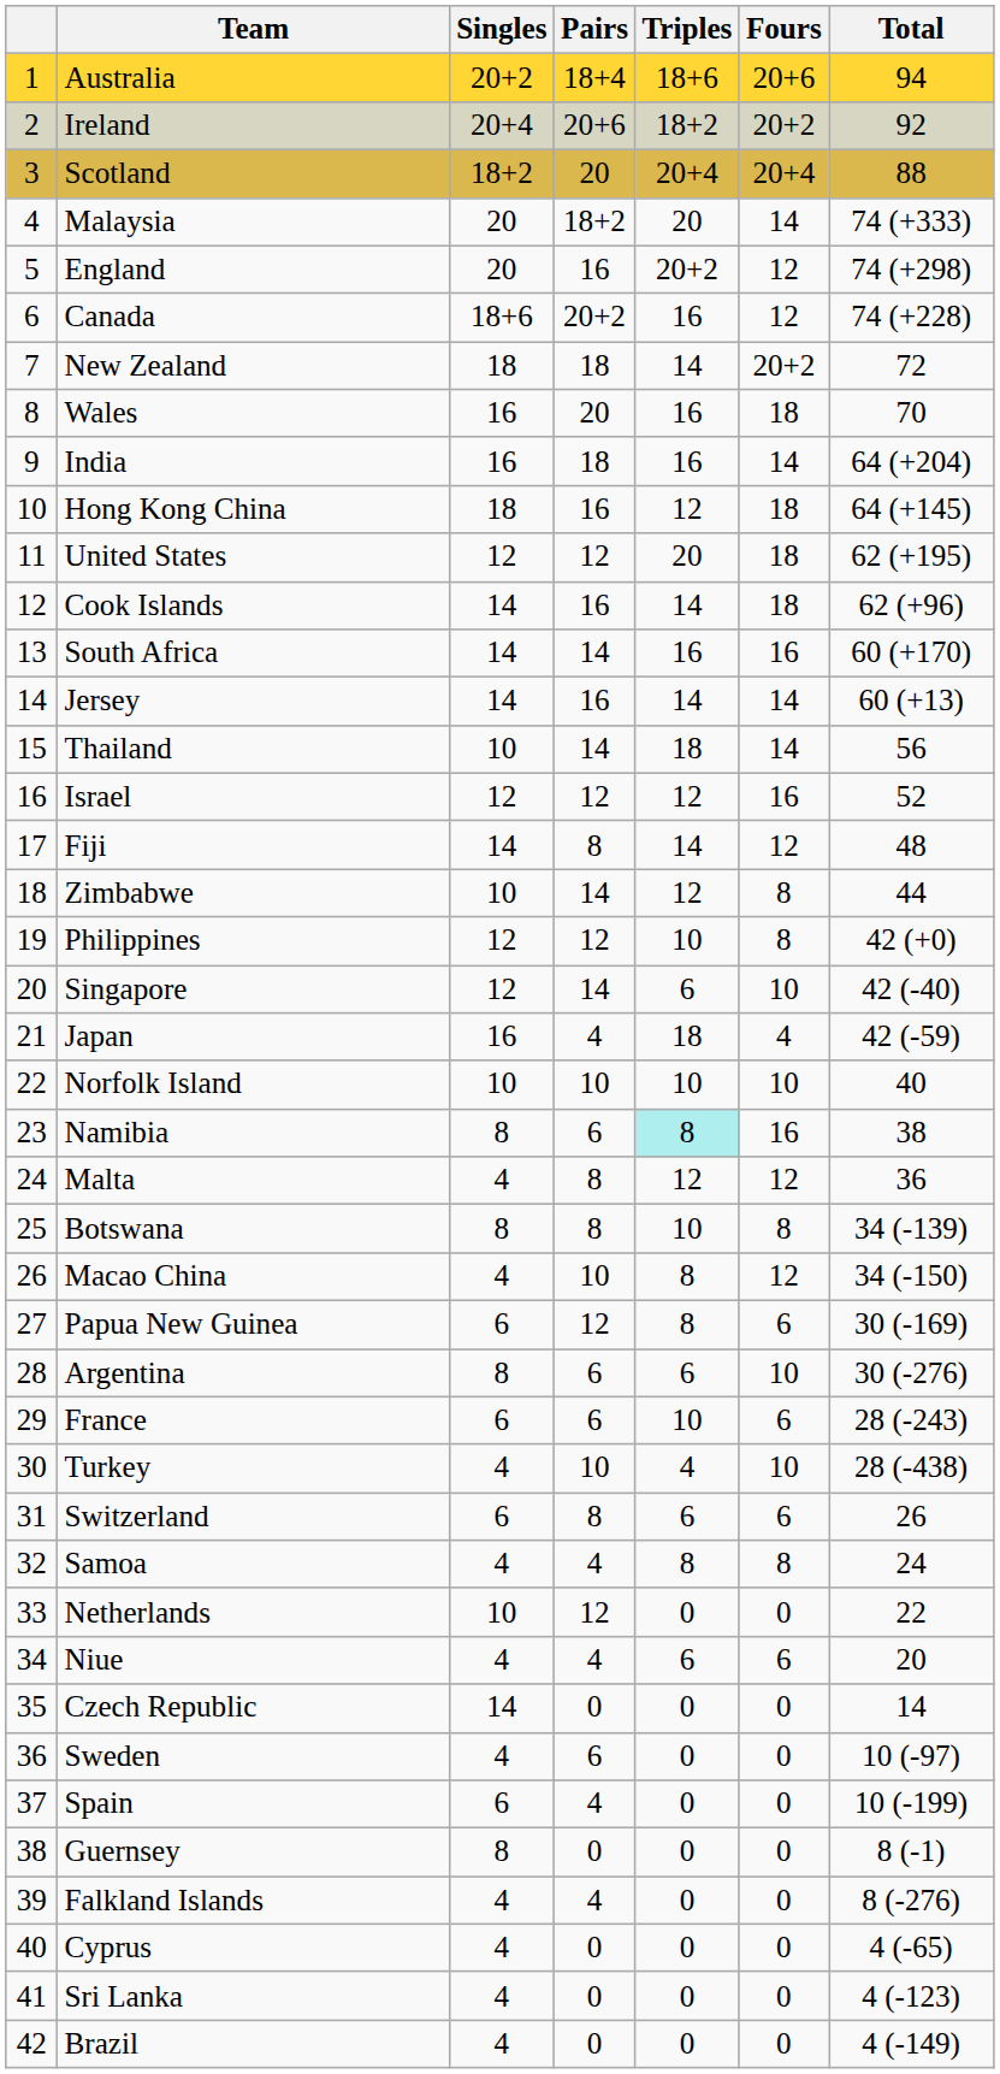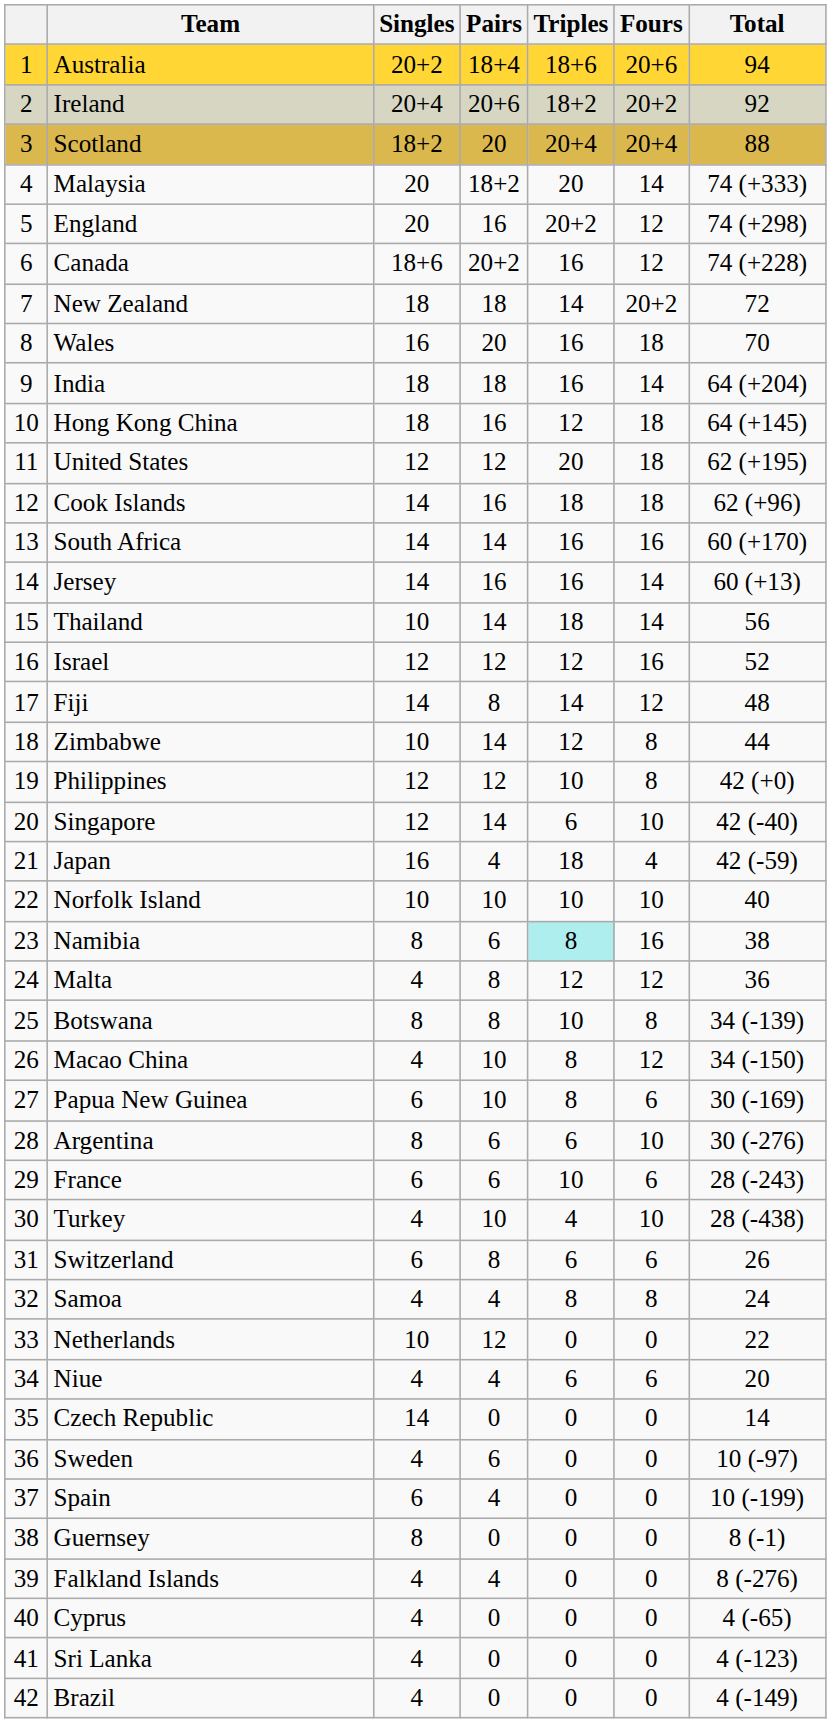 <table class="wikitable" style="font-size: 100%">
 <tr>
 <th width=20></th>
 <th width=200>Team</th>
 <th width=20>Singles</th>
 <th width=20>Pairs</th>
 <th width=20>Triples</th>
 <th width=20>Fours</th>
 <th width=80>Total</th>
 </tr>
 <tr align=center style="background: #FFD633;">
 <td>1</td>
 <td align="left"> Australia</td>
 <td>20+2</td>
 <td>18+4</td>
 <td>18+6</td>
 <td>20+6</td>
 <td>94</td>
 </tr>
 <tr align=center style="background: #D6D6C2;">
 <td>2</td>
 <td align="left"> Ireland</td>
 <td>20+4</td>
 <td>20+6</td>
 <td>18+2</td>
 <td>20+2</td>
 <td>92</td>
 </tr>
 <tr align=center style="background: #DBB84D;">
 <td>3</td>
 <td align="left"> Scotland</td>
 <td>18+2</td>
 <td>20</td>
 <td>20+4</td>
 <td>20+4</td>
 <td>88</td>
 </tr>
 <tr align=center>
 <td>4</td>
 <td align="left"> Malaysia</td>
 <td>20</td>
 <td>18+2</td>
 <td>20</td>
 <td>14</td>
 <td>74 (+333)</td>
 </tr>
 <tr align="center">
 <td>5</td>
 <td align="left"> England</td>
 <td>20</td>
 <td>16</td>
 <td>20+2</td>
 <td>12</td>
 <td>74 (+298)</td>
 </tr>
 <tr align="center">
 <td>6</td>
 <td align="left"> Canada</td>
 <td>18+6</td>
 <td>20+2</td>
 <td>16</td>
 <td>12</td>
 <td>74 (+228)</td>
 </tr>
 <tr align=center>
 <td>7</td>
 <td align="left"> New Zealand</td>
 <td>18</td>
 <td>18</td>
 <td>14</td>
 <td>20+2</td>
 <td>72</td>
 </tr>
 <tr align=center>
 <td>8</td>
 <td align="left"> Wales</td>
 <td>16</td>
 <td>20</td>
 <td>16</td>
 <td>18</td>
 <td>70</td>
 </tr>
 <tr align=center>
 <td>9</td>
 <td align="left"> India</td>
-<td>16</td>
+<td>18</td>
 <td>18</td>
 <td>16</td>
 <td>14</td>
 <td>64 (+204)</td>
 </tr>
 <tr align=center>
 <td>10</td>
 <td align="left"> Hong Kong China</td>
 <td>18</td>
 <td>16</td>
 <td>12</td>
 <td>18</td>
 <td>64 (+145)</td>
 </tr>
 <tr align=center>
 <td>11</td>
 <td align="left"> United States</td>
 <td>12</td>
 <td>12</td>
 <td>20</td>
 <td>18</td>
 <td>62 (+195)</td>
 </tr>
 <tr align=center>
 <td>12</td>
 <td align="left"> Cook Islands</td>
 <td>14</td>
 <td>16</td>
-<td>14</td>
+<td>18</td>
 <td>18</td>
 <td>62 (+96)</td>
 </tr>
 <tr align=center>
 <td>13</td>
 <td align="left"> South Africa</td>
 <td>14</td>
 <td>14</td>
 <td>16</td>
 <td>16</td>
 <td>60 (+170)</td>
 </tr>
 <tr align=center>
 <td>14</td>
 <td align="left"> Jersey</td>
 <td>14</td>
 <td>16</td>
-<td>14</td>
+<td>16</td>
 <td>14</td>
 <td>60 (+13)</td>
 </tr>
 <tr align=center>
 <td>15</td>
 <td align="left"> Thailand</td>
 <td>10</td>
 <td>14</td>
 <td>18</td>
 <td>14</td>
 <td>56</td>
 </tr>
 <tr align=center>
 <td>16</td>
 <td align="left"> Israel</td>
 <td>12</td>
 <td>12</td>
 <td>12</td>
 <td>16</td>
 <td>52</td>
 </tr>
 <tr align=center>
 <td>17</td>
 <td align="left"> Fiji</td>
 <td>14</td>
 <td>8</td>
 <td>14</td>
 <td>12</td>
 <td>48</td>
 </tr>
 <tr align=center>
 <td>18</td>
 <td align="left"> Zimbabwe</td>
 <td>10</td>
 <td>14</td>
 <td>12</td>
 <td>8</td>
 <td>44</td>
 </tr>
 <tr align=center>
 <td>19</td>
 <td align="left"> Philippines</td>
 <td>12</td>
 <td>12</td>
 <td>10</td>
 <td>8</td>
 <td>42 (+0)</td>
 </tr>
 <tr align=center>
 <td>20</td>
 <td align="left"> Singapore</td>
 <td>12</td>
 <td>14</td>
 <td>6</td>
 <td>10</td>
 <td>42 (-40)</td>
 </tr>
 <tr align=center>
 <td>21</td>
 <td align="left"> Japan</td>
 <td>16</td>
 <td>4</td>
 <td>18</td>
 <td>4</td>
 <td>42 (-59)</td>
 </tr>
 <tr align=center>
 <td>22</td>
 <td align="left"> Norfolk Island</td>
 <td>10</td>
 <td>10</td>
 <td>10</td>
 <td>10</td>
 <td>40</td>
 </tr>
 <tr align=center>
 <td>23</td>
 <td align="left"> Namibia</td>
 <td>8</td>
 <td>6</td>
 <td style="background: paleturquoise;">8</td>
 <td>16</td>
 <td>38</td>
 </tr>
 <tr align=center>
 <td>24</td>
 <td align="left"> Malta</td>
 <td>4</td>
 <td>8</td>
 <td>12</td>
 <td>12</td>
 <td>36</td>
 </tr>
 <tr align=center>
 <td>25</td>
 <td align="left"> Botswana</td>
 <td>8</td>
 <td>8</td>
 <td>10</td>
 <td>8</td>
 <td>34 (-139)</td>
 </tr>
 <tr align=center>
 <td>26</td>
 <td align="left"> Macao China</td>
 <td>4</td>
 <td>10</td>
 <td>8</td>
 <td>12</td>
 <td>34 (-150)</td>
 </tr>
 <tr align=center>
 <td>27</td>
 <td align="left"> Papua New Guinea</td>
 <td>6</td>
-<td>12</td>
+<td>10</td>
 <td>8</td>
 <td>6</td>
 <td>30 (-169)</td>
 </tr>
 <tr align=center>
 <td>28</td>
 <td align="left"> Argentina</td>
 <td>8</td>
 <td>6</td>
 <td>6</td>
 <td>10</td>
 <td>30 (-276)</td>
 </tr>
 <tr align=center>
 <td>29</td>
 <td align="left"> France</td>
 <td>6</td>
 <td>6</td>
 <td>10</td>
 <td>6</td>
 <td>28 (-243)</td>
 </tr>
 <tr align=center>
 <td>30</td>
 <td align="left"> Turkey</td>
 <td>4</td>
 <td>10</td>
 <td>4</td>
 <td>10</td>
 <td>28 (-438)</td>
 </tr>
 <tr align=center>
 <td>31</td>
 <td align="left"> Switzerland</td>
 <td>6</td>
 <td>8</td>
 <td>6</td>
 <td>6</td>
 <td>26</td>
 </tr>
 <tr align=center>
 <td>32</td>
 <td align="left"> Samoa</td>
 <td>4</td>
 <td>4</td>
 <td>8</td>
 <td>8</td>
 <td>24</td>
 </tr>
 <tr align=center>
 <td>33</td>
 <td align="left"> Netherlands</td>
 <td>10</td>
 <td>12</td>
 <td>0</td>
 <td>0</td>
 <td>22</td>
 </tr>
 <tr align=center>
 <td>34</td>
 <td align="left"> Niue</td>
 <td>4</td>
 <td>4</td>
 <td>6</td>
 <td>6</td>
 <td>20</td>
 </tr>
 <tr align=center>
 <td>35</td>
 <td align="left"> Czech Republic</td>
 <td>14</td>
 <td>0</td>
 <td>0</td>
 <td>0</td>
 <td>14</td>
 </tr>
 <tr align=center>
 <td>36</td>
 <td align="left"> Sweden</td>
 <td>4</td>
 <td>6</td>
 <td>0</td>
 <td>0</td>
 <td>10 (-97)</td>
 </tr>
 <tr align=center>
 <td>37</td>
 <td align="left"> Spain</td>
 <td>6</td>
 <td>4</td>
 <td>0</td>
 <td>0</td>
 <td>10 (-199)</td>
 </tr>
 <tr align=center>
 <td>38</td>
 <td align="left"> Guernsey</td>
 <td>8</td>
 <td>0</td>
 <td>0</td>
 <td>0</td>
 <td>8 (-1)</td>
 </tr>
 <tr align=center>
 <td>39</td>
 <td align="left"> Falkland Islands</td>
 <td>4</td>
 <td>4</td>
 <td>0</td>
 <td>0</td>
 <td>8 (-276)</td>
 </tr>
 <tr align=center>
 <td>40</td>
 <td align="left"> Cyprus</td>
 <td>4</td>
 <td>0</td>
 <td>0</td>
 <td>0</td>
 <td>4 (-65)</td>
 </tr>
 <tr align=center>
 <td>41</td>
 <td align="left"> Sri Lanka</td>
 <td>4</td>
 <td>0</td>
 <td>0</td>
 <td>0</td>
 <td>4 (-123)</td>
 </tr>
 <tr align=center>
 <td>42</td>
 <td align="left"> Brazil</td>
 <td>4</td>
 <td>0</td>
 <td>0</td>
 <td>0</td>
 <td>4 (-149)</td>
 </tr>
 </table>
